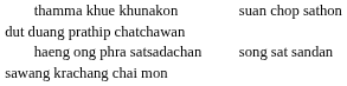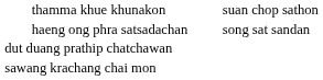 <table style="margin-left:3em; float:left; white-space: nowrap;">
 <tr>
 <td style="padding-left:2em">thamma khue khunakon</td>
 <td style="width:2em"></td>
 <td>suan chop sathon</td>
 </tr>
 <tr>
+<td style="padding-left:2em">haeng ong phra satsadachan</td>
+<td></td>
+<td>song sat sandan</td>
+</tr>
+<tr>
 <td>dut duang prathip chatchawan</td>
 <td></td>
 <td></td>
-</tr>
-<tr>
-<td style="padding-left:2em">haeng ong phra satsadachan</td>
-<td></td>
-<td>song sat sandan</td>
 </tr>
 <tr>
 <td>sawang krachang chai mon</td>
 <td></td>
 <td></td>
 </tr>
 </table>
